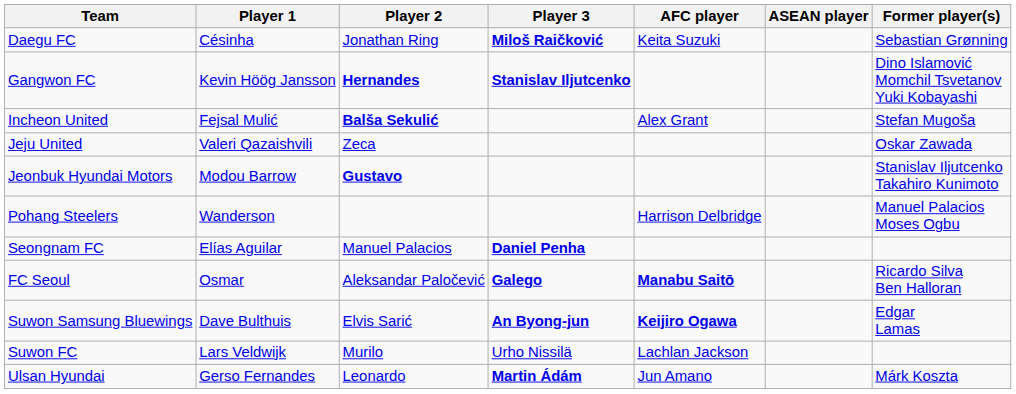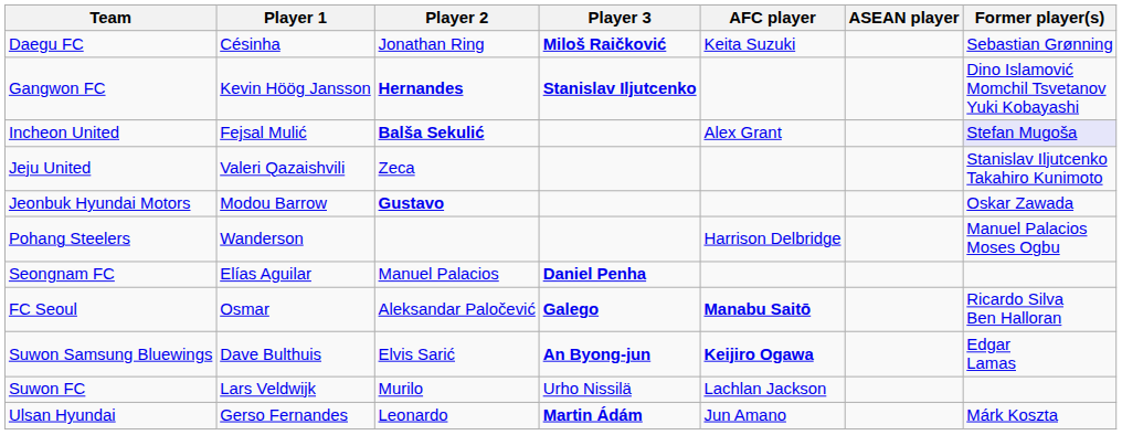 <table class="sortable wikitable">
 <tr>
 <th>Team</th>
 <th>Player 1</th>
 <th>Player 2</th>
 <th>Player 3</th>
 <th>AFC player</th>
 <th>ASEAN player</th>
 <th>Former player(s)</th>
 </tr>
 <tr>
 <td><a href='#'>Daegu FC</a></td>
 <td> <a href='#'>Césinha</a></td>
 <td> <a href='#'>Jonathan Ring</a></td>
 <td> <strong><a href='#'>Miloš Raičković</a></strong></td>
 <td> <a href='#'>Keita Suzuki</a></td>
 <td></td>
 <td> <a href='#'>Sebastian Grønning</a></td>
 </tr>
 <tr>
 <td><a href='#'>Gangwon FC</a></td>
 <td> <a href='#'>Kevin Höög Jansson</a></td>
 <td> <strong><a href='#'>Hernandes</a></strong></td>
 <td> <strong><a href='#'>Stanislav Iljutcenko</a></strong></td>
 <td></td>
 <td></td>
 <td> <a href='#'>Dino Islamović</a><br> <a href='#'>Momchil Tsvetanov</a><br> <a href='#'>Yuki Kobayashi</a></td>
 </tr>
 <tr>
 <td><a href='#'>Incheon United</a></td>
 <td> <a href='#'>Fejsal Mulić</a></td>
 <td> <strong><a href='#'>Balša Sekulić</a></strong></td>
 <td></td>
 <td> <a href='#'>Alex Grant</a></td>
 <td></td>
-<td> <a href='#'>Stefan Mugoša</a></td>
+<td style="background: lavender;"> <a href='#'>Stefan Mugoša</a></td>
 </tr>
 <tr>
 <td><a href='#'>Jeju United</a></td>
 <td> <a href='#'>Valeri Qazaishvili</a></td>
 <td> <a href='#'>Zeca</a></td>
 <td></td>
 <td></td>
 <td></td>
-<td> <a href='#'>Oskar Zawada</a></td>
+<td> <a href='#'>Stanislav Iljutcenko</a> <br>  <a href='#'>Takahiro Kunimoto</a></td>
 </tr>
 <tr>
 <td><a href='#'>Jeonbuk Hyundai Motors</a></td>
 <td> <a href='#'>Modou Barrow</a></td>
 <td><strong> <a href='#'>Gustavo</a></strong></td>
 <td></td>
 <td></td>
 <td></td>
-<td> <a href='#'>Stanislav Iljutcenko</a> <br>  <a href='#'>Takahiro Kunimoto</a></td>
+<td> <a href='#'>Oskar Zawada</a></td>
 </tr>
 <tr>
 <td><a href='#'>Pohang Steelers</a></td>
 <td> <a href='#'>Wanderson</a></td>
 <td></td>
 <td></td>
 <td> <a href='#'>Harrison Delbridge</a></td>
 <td></td>
 <td> <a href='#'>Manuel Palacios</a><br> <a href='#'>Moses Ogbu</a></td>
 </tr>
 <tr>
 <td><a href='#'>Seongnam FC</a></td>
 <td> <a href='#'>Elías Aguilar</a></td>
 <td> <a href='#'>Manuel Palacios</a></td>
 <td> <strong><a href='#'>Daniel Penha</a></strong></td>
 <td></td>
 <td></td>
 <td></td>
 </tr>
 <tr>
 <td><a href='#'>FC Seoul</a></td>
 <td> <a href='#'>Osmar</a></td>
 <td> <a href='#'>Aleksandar Paločević</a></td>
 <td> <strong><a href='#'>Galego</a></strong></td>
 <td> <strong><a href='#'>Manabu Saitō</a></strong></td>
 <td></td>
 <td> <a href='#'>Ricardo Silva</a><br> <a href='#'>Ben Halloran</a></td>
 </tr>
 <tr>
 <td><a href='#'>Suwon Samsung Bluewings</a></td>
 <td> <a href='#'>Dave Bulthuis</a></td>
 <td> <a href='#'>Elvis Sarić</a></td>
 <td> <strong><a href='#'>An Byong-jun</a></strong></td>
 <td> <strong><a href='#'>Keijiro Ogawa</a></strong></td>
 <td></td>
 <td> <a href='#'>Edgar</a><br> <a href='#'>Lamas</a></td>
 </tr>
 <tr>
 <td><a href='#'>Suwon FC</a></td>
 <td> <a href='#'>Lars Veldwijk</a></td>
 <td> <a href='#'>Murilo</a></td>
 <td> <a href='#'>Urho Nissilä</a></td>
 <td> <a href='#'>Lachlan Jackson</a></td>
 <td></td>
 <td></td>
 </tr>
 <tr>
 <td><a href='#'>Ulsan Hyundai</a></td>
 <td> <a href='#'>Gerso Fernandes</a></td>
 <td> <a href='#'>Leonardo</a></td>
 <td> <strong><a href='#'>Martin Ádám</a></strong></td>
 <td> <a href='#'>Jun Amano</a></td>
 <td></td>
 <td> <a href='#'>Márk Koszta</a></td>
 </tr>
 </table>
